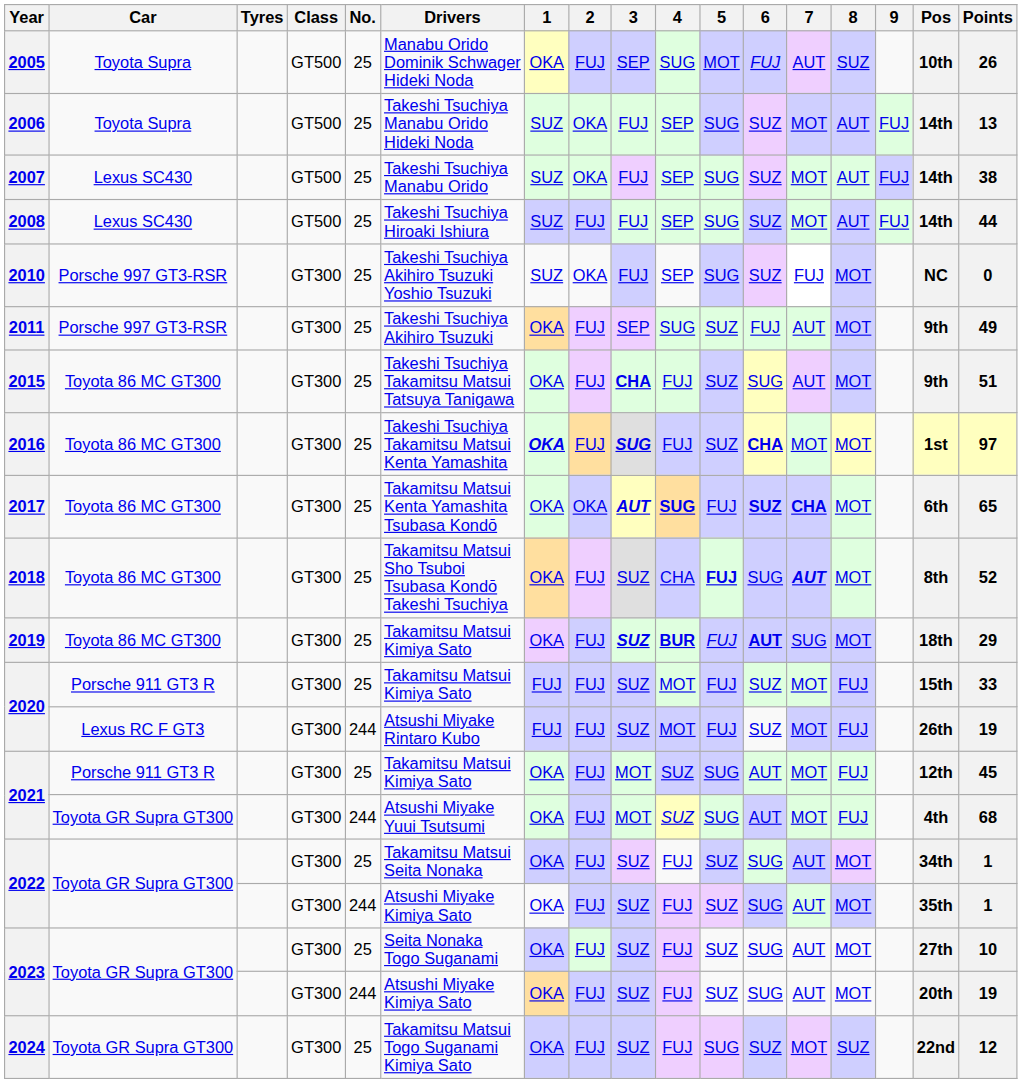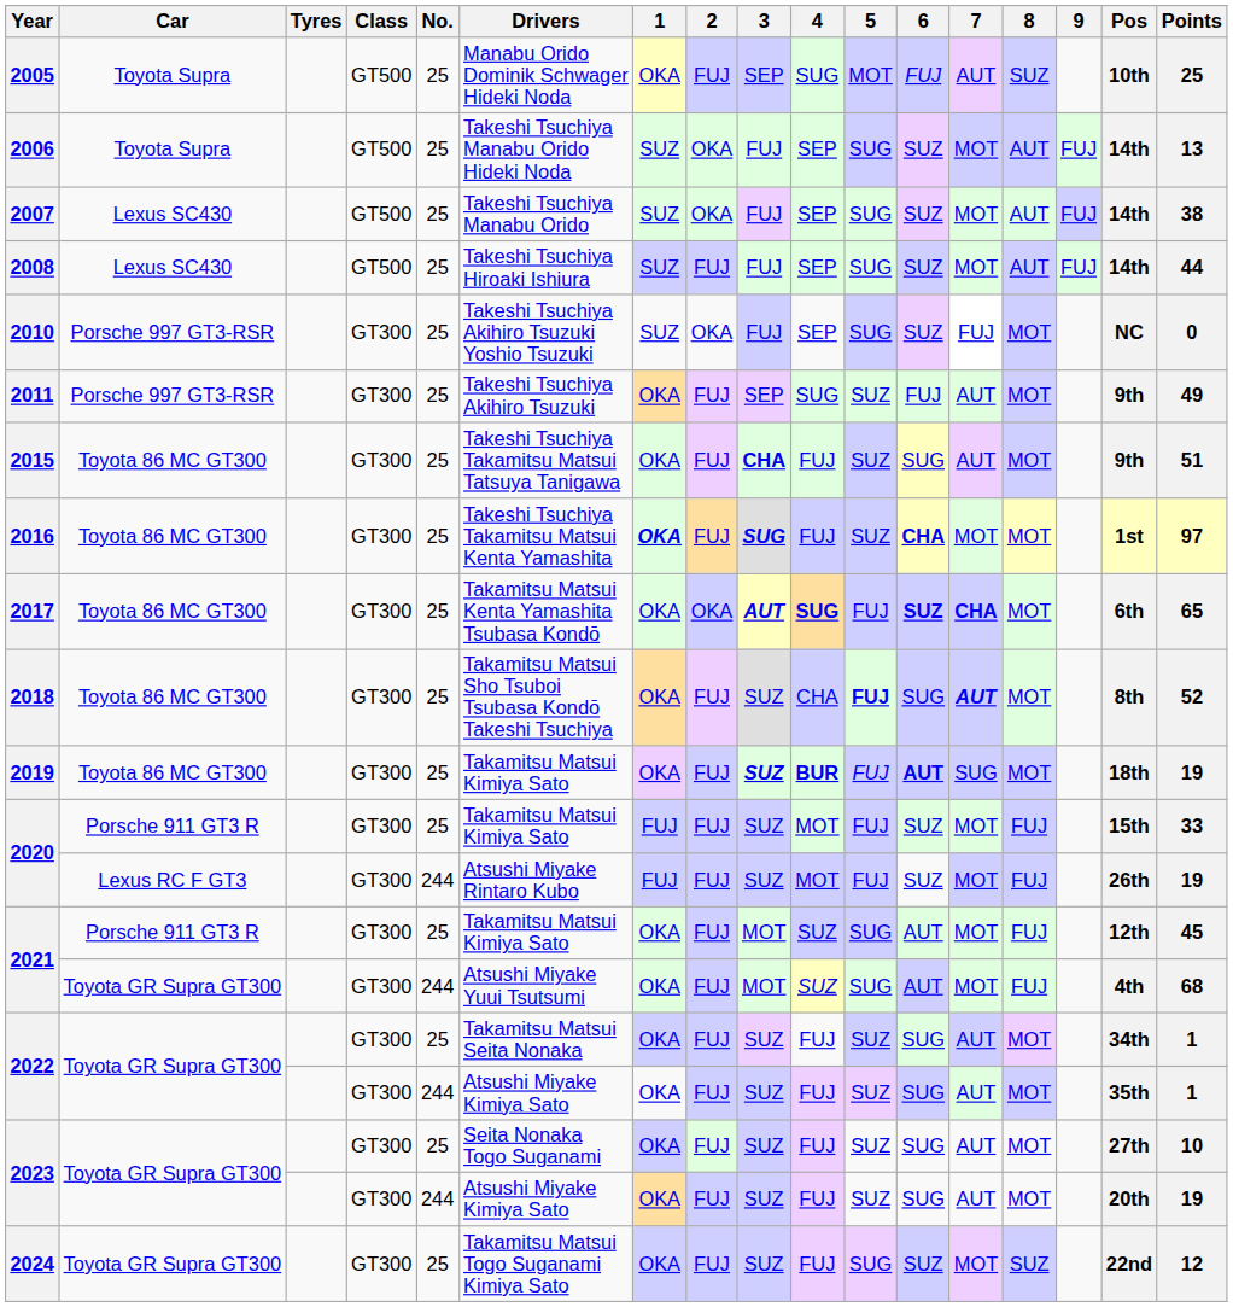 <table class="wikitable" style="text-align:center; font-size:90%">
 <tr>
 <th>Year</th>
 <th>Car</th>
 <th>Tyres</th>
 <th>Class</th>
 <th>No.</th>
 <th>Drivers</th>
 <th>1</th>
 <th>2</th>
 <th>3</th>
 <th>4</th>
 <th>5</th>
 <th>6</th>
 <th>7</th>
 <th>8</th>
 <th>9</th>
 <th>Pos</th>
 <th>Points</th>
 </tr>
 <tr>
 <th><a href='#'>2005</a></th>
 <td><a href='#'>Toyota Supra</a></td>
 <td></td>
 <td>GT500</td>
 <td>25</td>
 <td align="left"> <a href='#'>Manabu Orido</a><br> <a href='#'>Dominik Schwager</a><br> <a href='#'>Hideki Noda</a></td>
 <td style="background:#ffffbf;"><a href='#'>OKA</a><br></td>
 <td style="background:#cfcfff;"><a href='#'>FUJ</a><br></td>
 <td style="background:#cfcfff;"><a href='#'>SEP</a><br></td>
 <td style="background:#dfffdf;"><a href='#'>SUG</a><br></td>
 <td style="background:#cfcfff;"><a href='#'>MOT</a><br></td>
 <td style="background:#cfcfff;"><a href='#'><em>FUJ</em></a><br></td>
 <td style="background:#EFCFFF;"><a href='#'>AUT</a><br></td>
 <td style="background:#cfcfff;"><a href='#'>SUZ</a><br></td>
 <td></td>
 <th>10th</th>
-<th>26</th>
+<th>25</th>
 </tr>
 <tr>
 <th><a href='#'>2006</a></th>
 <td><a href='#'>Toyota Supra</a></td>
 <td></td>
 <td>GT500</td>
 <td>25</td>
 <td align="left"> <a href='#'>Takeshi Tsuchiya</a><br> <a href='#'>Manabu Orido</a><br> <a href='#'>Hideki Noda</a></td>
 <td style="background:#dfffdf;"><a href='#'>SUZ</a><br></td>
 <td style="background:#dfffdf;"><a href='#'>OKA</a><br></td>
 <td style="background:#dfffdf;"><a href='#'>FUJ</a><br></td>
 <td style="background:#dfffdf;"><a href='#'>SEP</a><br></td>
 <td style="background:#cfcfff;"><a href='#'>SUG</a><br></td>
 <td style="background:#EFCFFF;"><a href='#'>SUZ</a><br></td>
 <td style="background:#cfcfff;"><a href='#'>MOT</a><br></td>
 <td style="background:#cfcfff;"><a href='#'>AUT</a><br></td>
 <td style="background:#dfffdf;"><a href='#'>FUJ</a><br></td>
 <th>14th</th>
 <th>13</th>
 </tr>
 <tr>
 <th><a href='#'>2007</a></th>
 <td><a href='#'>Lexus SC430</a></td>
 <td></td>
 <td>GT500</td>
 <td>25</td>
 <td align="left"> <a href='#'>Takeshi Tsuchiya</a><br> <a href='#'>Manabu Orido</a></td>
 <td style="background:#dfffdf;"><a href='#'>SUZ</a><br></td>
 <td style="background:#dfffdf;"><a href='#'>OKA</a><br></td>
 <td style="background:#EFCFFF;"><a href='#'>FUJ</a><br></td>
 <td style="background:#dfffdf;"><a href='#'>SEP</a><br></td>
 <td style="background:#dfffdf;"><a href='#'>SUG</a><br></td>
 <td style="background:#EFCFFF;"><a href='#'>SUZ</a><br></td>
 <td style="background:#dfffdf;"><a href='#'>MOT</a><br></td>
 <td style="background:#dfffdf;"><a href='#'>AUT</a><br></td>
 <td style="background:#cfcfff;"><a href='#'>FUJ</a><br></td>
 <th>14th</th>
 <th>38</th>
 </tr>
 <tr>
 <th><a href='#'>2008</a></th>
 <td><a href='#'>Lexus SC430</a></td>
 <td></td>
 <td>GT500</td>
 <td>25</td>
 <td align="left"> <a href='#'>Takeshi Tsuchiya</a><br> <a href='#'>Hiroaki Ishiura</a></td>
 <td style="background:#cfcfff;"><a href='#'>SUZ</a><br></td>
 <td style="background:#cfcfff;"><a href='#'>FUJ</a><br></td>
 <td style="background:#dfffdf;"><a href='#'>FUJ</a><br></td>
 <td style="background:#dfffdf;"><a href='#'>SEP</a><br></td>
 <td style="background:#dfffdf;"><a href='#'>SUG</a><br></td>
 <td style="background:#cfcfff;"><a href='#'>SUZ</a><br></td>
 <td style="background:#dfffdf;"><a href='#'>MOT</a><br></td>
 <td style="background:#cfcfff;"><a href='#'>AUT</a><br></td>
 <td style="background:#dfffdf;"><a href='#'>FUJ</a><br></td>
 <th>14th</th>
 <th>44</th>
 </tr>
 <tr>
 <th><a href='#'>2010</a></th>
 <td><a href='#'>Porsche 997 GT3-RSR</a></td>
 <td></td>
 <td>GT300</td>
 <td>25</td>
 <td align="left"> <a href='#'>Takeshi Tsuchiya</a><br> <a href='#'>Akihiro Tsuzuki</a><br> <a href='#'>Yoshio Tsuzuki</a></td>
 <td><a href='#'>SUZ</a></td>
 <td><a href='#'>OKA</a></td>
 <td style="background:#cfcfff;"><a href='#'>FUJ</a><br></td>
 <td><a href='#'>SEP</a></td>
 <td style="background:#cfcfff;"><a href='#'>SUG</a><br></td>
 <td style="background:#efcfff;"><a href='#'>SUZ</a><br></td>
 <td style="background:#fff;"><a href='#'>FUJ</a><br></td>
 <td style="background:#cfcfff;"><a href='#'>MOT</a><br></td>
 <td></td>
 <th>NC</th>
 <th>0</th>
 </tr>
 <tr>
 <th><a href='#'>2011</a></th>
 <td><a href='#'>Porsche 997 GT3-RSR</a></td>
 <td></td>
 <td>GT300</td>
 <td>25</td>
 <td align="left"> <a href='#'>Takeshi Tsuchiya</a><br> <a href='#'>Akihiro Tsuzuki</a></td>
 <td style="background:#ffdf9f;"><a href='#'>OKA</a><br></td>
 <td style="background:#efcfff;"><a href='#'>FUJ</a><br></td>
 <td style="background:#efcfff;"><a href='#'>SEP</a><br></td>
 <td style="background:#dfffdf;"><a href='#'>SUG</a><br></td>
 <td style="background:#dfffdf;"><a href='#'>SUZ</a><br></td>
 <td style="background:#dfffdf;"><a href='#'>FUJ</a><br></td>
 <td style="background:#dfffdf;"><a href='#'>AUT</a><br></td>
 <td style="background:#cfcfff;"><a href='#'>MOT</a><br></td>
 <td></td>
 <th>9th</th>
 <th>49</th>
 </tr>
 <tr>
 <th><a href='#'>2015</a></th>
 <td><a href='#'>Toyota 86 MC GT300</a></td>
 <td></td>
 <td>GT300</td>
 <td>25</td>
 <td align="left"> <a href='#'>Takeshi Tsuchiya</a><br> <a href='#'>Takamitsu Matsui</a><br> <a href='#'>Tatsuya Tanigawa</a></td>
 <td style="background:#dfffdf;"><a href='#'>OKA</a><br></td>
 <td style="background:#efcfff;"><a href='#'>FUJ</a><br></td>
 <td style="background:#dfffdf;"><a href='#'><strong>CHA</strong></a><br></td>
 <td style="background:#dfffdf;"><a href='#'>FUJ</a><br></td>
 <td style="background:#cfcfff;"><a href='#'>SUZ</a><br></td>
 <td style="background:#ffffbf;"><a href='#'>SUG</a><br></td>
 <td style="background:#efcfff;"><a href='#'>AUT</a><br></td>
 <td style="background:#cfcfff;"><a href='#'>MOT</a><br></td>
 <td></td>
 <th>9th</th>
 <th>51</th>
 </tr>
 <tr>
 <th><a href='#'>2016</a></th>
 <td><a href='#'>Toyota 86 MC GT300</a></td>
 <td></td>
 <td>GT300</td>
 <td>25</td>
 <td align="left"> <a href='#'>Takeshi Tsuchiya</a><br> <a href='#'>Takamitsu Matsui</a><br> <a href='#'>Kenta Yamashita</a></td>
 <td style="background:#dfffdf;"><a href='#'><strong><em>OKA</em></strong></a><br></td>
 <td style="background:#ffdf9f;"><a href='#'>FUJ</a><br></td>
 <td style="background:#dfdfdf;"><a href='#'><strong><em>SUG</em></strong></a><br></td>
 <td style="background:#cfcfff;"><a href='#'>FUJ</a><br></td>
 <td style="background:#cfcfff;"><a href='#'>SUZ</a><br></td>
 <td style="background:#ffffbf;"><a href='#'><strong>CHA</strong></a><br></td>
 <td style="background:#dfffdf;"><a href='#'>MOT</a><br></td>
 <td style="background:#ffffbf;"><a href='#'>MOT</a><br></td>
 <td></td>
 <th style="background:#ffffbf;">1st</th>
 <th style="background:#ffffbf;">97</th>
 </tr>
 <tr>
 <th><a href='#'>2017</a></th>
 <td><a href='#'>Toyota 86 MC GT300</a></td>
 <td></td>
 <td>GT300</td>
 <td>25</td>
 <td align="left"> <a href='#'>Takamitsu Matsui</a><br> <a href='#'>Kenta Yamashita</a><br> <a href='#'>Tsubasa Kondō</a></td>
 <td style="background:#dfffdf;"><a href='#'>OKA</a><br></td>
 <td style="background:#cfcfff;"><a href='#'>OKA</a><br></td>
 <td style="background:#ffffbf;"><a href='#'><strong><em>AUT</em></strong></a><br></td>
 <td style="background:#ffdf9f;"><a href='#'><strong>SUG</strong></a><br></td>
 <td style="background:#cfcfff;"><a href='#'>FUJ</a><br></td>
 <td style="background:#cfcfff;"><a href='#'><strong>SUZ</strong></a><br></td>
 <td style="background:#cfcfff;"><a href='#'><strong>CHA</strong></a><br></td>
 <td style="background:#dfffdf;"><a href='#'>MOT</a><br></td>
 <td></td>
 <th>6th</th>
 <th>65</th>
 </tr>
 <tr>
 <th><a href='#'>2018</a></th>
 <td><a href='#'>Toyota 86 MC GT300</a></td>
 <td></td>
 <td>GT300</td>
 <td>25</td>
 <td align="left"> <a href='#'>Takamitsu Matsui</a><br> <a href='#'>Sho Tsuboi</a><br> <a href='#'>Tsubasa Kondō</a><br> <a href='#'>Takeshi Tsuchiya</a></td>
 <td style="background:#ffdf9f;"><a href='#'>OKA</a><br></td>
 <td style="background:#efcfff;"><a href='#'>FUJ</a><br></td>
 <td style="background:#dfdfdf;"><a href='#'>SUZ</a><br></td>
 <td style="background:#cfcfff;"><a href='#'>CHA</a><br></td>
 <td style="background:#dfffdf;"><a href='#'><strong>FUJ</strong></a><br></td>
 <td style="background:#cfcfff;"><a href='#'>SUG</a><br></td>
 <td style="background:#cfcfff;"><a href='#'><strong><em>AUT</em></strong></a><br></td>
 <td style="background:#dfffdf;"><a href='#'>MOT</a><br></td>
 <td></td>
 <th>8th</th>
 <th>52</th>
 </tr>
 <tr>
 <th><a href='#'>2019</a></th>
 <td><a href='#'>Toyota 86 MC GT300</a></td>
 <td></td>
 <td>GT300</td>
 <td>25</td>
 <td align="left"> <a href='#'>Takamitsu Matsui</a><br> <a href='#'>Kimiya Sato</a></td>
 <td style="background:#efcfff;"><a href='#'>OKA</a><br></td>
 <td style="background:#cfcfff;"><a href='#'>FUJ</a><br></td>
 <td style="background:#dfffdf;"><a href='#'><strong><em>SUZ</em></strong></a><br></td>
 <td style="background:#dfffdf;"><a href='#'><strong>BUR</strong></a><br></td>
 <td style="background:#cfcfff;"><a href='#'><em>FUJ</em></a><br></td>
 <td style="background:#cfcfff;"><a href='#'><strong>AUT</strong></a><br></td>
 <td style="background:#cfcfff;"><a href='#'>SUG</a><br></td>
 <td style="background:#cfcfff;"><a href='#'>MOT</a><br></td>
 <td></td>
 <th>18th</th>
-<th>29</th>
+<th>19</th>
 </tr>
 <tr>
 <th rowspan="2"><a href='#'>2020</a></th>
 <td><a href='#'>Porsche 911 GT3 R</a></td>
 <td></td>
 <td>GT300</td>
 <td>25</td>
 <td align="left"> <a href='#'>Takamitsu Matsui</a><br> <a href='#'>Kimiya Sato</a></td>
 <td style="background:#cfcfff;"><a href='#'>FUJ</a><br></td>
 <td style="background:#cfcfff;"><a href='#'>FUJ</a><br></td>
 <td style="background:#cfcfff;"><a href='#'>SUZ</a><br></td>
 <td style="background:#dfffdf;"><a href='#'>MOT</a><br></td>
 <td style="background:#cfcfff;"><a href='#'>FUJ</a><br></td>
 <td style="background:#dfffdf;"><a href='#'>SUZ</a><br></td>
 <td style="background:#dfffdf;"><a href='#'>MOT</a><br></td>
 <td style="background:#cfcfff;"><a href='#'>FUJ</a><br></td>
 <td></td>
 <th>15th</th>
 <th>33</th>
 </tr>
 <tr>
 <td><a href='#'>Lexus RC F GT3</a></td>
 <td></td>
 <td>GT300</td>
 <td>244</td>
 <td align="left"> <a href='#'>Atsushi Miyake</a><br> <a href='#'>Rintaro Kubo</a></td>
 <td style="background:#cfcfff;"><a href='#'>FUJ</a><br></td>
 <td style="background:#cfcfff;"><a href='#'>FUJ</a><br></td>
 <td style="background:#cfcfff;"><a href='#'>SUZ</a><br></td>
 <td style="background:#cfcfff;"><a href='#'>MOT</a><br></td>
 <td style="background:#cfcfff;"><a href='#'>FUJ</a><br></td>
 <td><a href='#'>SUZ</a><br></td>
 <td style="background:#cfcfff;"><a href='#'>MOT</a><br></td>
 <td style="background:#cfcfff;"><a href='#'>FUJ</a><br></td>
 <td></td>
 <th>26th</th>
 <th>19</th>
 </tr>
 <tr>
 <th rowspan="2"><a href='#'>2021</a></th>
 <td><a href='#'>Porsche 911 GT3 R</a></td>
 <td></td>
 <td>GT300</td>
 <td>25</td>
 <td align="left"> <a href='#'>Takamitsu Matsui</a><br> <a href='#'>Kimiya Sato</a></td>
 <td style="background:#dfffdf;"><a href='#'>OKA</a><br></td>
 <td style="background:#cfcfff;"><a href='#'>FUJ</a><br></td>
 <td style="background:#dfffdf;"><a href='#'>MOT</a><br></td>
 <td style="background:#cfcfff;"><a href='#'>SUZ</a><br></td>
 <td style="background:#cfcfff;"><a href='#'>SUG</a><br></td>
 <td style="background:#dfffdf;"><a href='#'>AUT</a><br></td>
 <td style="background:#dfffdf;"><a href='#'>MOT</a><br></td>
 <td style="background:#dfffdf;"><a href='#'>FUJ</a><br></td>
 <td></td>
 <th>12th</th>
 <th>45</th>
 </tr>
 <tr>
 <td><a href='#'>Toyota GR Supra GT300</a></td>
 <td></td>
 <td>GT300</td>
 <td>244</td>
 <td align="left"> <a href='#'>Atsushi Miyake</a><br> <a href='#'>Yuui Tsutsumi</a></td>
 <td style="background:#dfffdf;"><a href='#'>OKA</a><br></td>
 <td style="background:#cfcfff;"><a href='#'>FUJ</a><br></td>
 <td style="background:#dfffdf;"><a href='#'>MOT</a><br></td>
 <td style="background:#ffffbf;"><a href='#'><em>SUZ</em></a><br></td>
 <td style="background:#dfffdf;"><a href='#'>SUG</a><br></td>
 <td style="background:#cfcfff;"><a href='#'>AUT</a><br></td>
 <td style="background:#dfffdf;"><a href='#'>MOT</a><br></td>
 <td style="background:#dfffdf;"><a href='#'>FUJ</a><br></td>
 <td></td>
 <th>4th</th>
 <th>68</th>
 </tr>
 <tr>
 <th rowspan="2"><a href='#'>2022</a></th>
 <td rowspan="2"><a href='#'>Toyota GR Supra GT300</a></td>
 <td></td>
 <td>GT300</td>
 <td>25</td>
 <td align="left"> <a href='#'>Takamitsu Matsui</a><br> <a href='#'>Seita Nonaka</a></td>
 <td style="background:#cfcfff;"><a href='#'>OKA</a><br></td>
 <td style="background:#cfcfff;"><a href='#'>FUJ</a><br></td>
 <td style="background:#efcfff;"><a href='#'>SUZ</a><br></td>
 <td><a href='#'>FUJ</a></td>
 <td style="background:#cfcfff;"><a href='#'>SUZ</a><br></td>
 <td style="background:#dfffdf;"><a href='#'>SUG</a><br></td>
 <td style="background:#cfcfff;"><a href='#'>AUT</a><br></td>
 <td style="background:#efcfff;"><a href='#'>MOT</a><br></td>
 <td></td>
 <th>34th</th>
 <th>1</th>
 </tr>
 <tr>
 <td></td>
 <td>GT300</td>
 <td>244</td>
 <td align="left"> <a href='#'>Atsushi Miyake</a><br> <a href='#'>Kimiya Sato</a></td>
 <td><a href='#'>OKA</a></td>
 <td style="background:#cfcfff;"><a href='#'>FUJ</a><br></td>
 <td style="background:#cfcfff;"><a href='#'>SUZ</a><br></td>
 <td style="background:#efcfff;"><a href='#'>FUJ</a><br></td>
 <td style="background:#efcfff;"><a href='#'>SUZ</a><br></td>
 <td style="background:#cfcfff;"><a href='#'>SUG</a><br></td>
 <td style="background:#dfffdf;"><a href='#'>AUT</a><br></td>
 <td style="background:#cfcfff;"><a href='#'>MOT</a><br></td>
 <td></td>
 <th>35th</th>
 <th>1</th>
 </tr>
 <tr>
 <th rowspan="2"><a href='#'>2023</a></th>
 <td rowspan="2"><a href='#'>Toyota GR Supra GT300</a></td>
 <td></td>
 <td>GT300</td>
 <td>25</td>
 <td align="left"> <a href='#'>Seita Nonaka</a><br> <a href='#'>Togo Suganami</a></td>
 <td style="background:#cfcfff;"><a href='#'>OKA</a><br></td>
 <td style="background:#dfffdf;"><a href='#'>FUJ</a><br></td>
 <td style="background:#cfcfff;"><a href='#'>SUZ</a><br></td>
 <td style="background:#efcfff;"><a href='#'>FUJ</a><br></td>
 <td><a href='#'>SUZ</a></td>
 <td><a href='#'>SUG</a></td>
 <td><a href='#'>AUT</a></td>
 <td><a href='#'>MOT</a></td>
 <td></td>
 <th>27th</th>
 <th>10</th>
 </tr>
 <tr>
 <td></td>
 <td>GT300</td>
 <td>244</td>
 <td align="left"> <a href='#'>Atsushi Miyake</a><br> <a href='#'>Kimiya Sato</a></td>
 <td style="background:#ffdf9f;"><a href='#'>OKA</a><br></td>
 <td style="background:#cfcfff;"><a href='#'>FUJ</a><br></td>
 <td style="background:#cfcfff;"><a href='#'>SUZ</a><br></td>
 <td style="background:#efcfff;"><a href='#'>FUJ</a><br></td>
 <td><a href='#'>SUZ</a></td>
 <td><a href='#'>SUG</a></td>
 <td><a href='#'>AUT</a></td>
 <td><a href='#'>MOT</a></td>
 <td></td>
 <th>20th</th>
 <th>19</th>
 </tr>
 <tr>
 <th><a href='#'>2024</a></th>
 <td><a href='#'>Toyota GR Supra GT300</a></td>
 <td></td>
 <td>GT300</td>
 <td>25</td>
 <td align="left"> <a href='#'>Takamitsu Matsui</a><br> <a href='#'>Togo Suganami</a><br>  <a href='#'>Kimiya Sato</a></td>
 <td style="background:#cfcfff;"><a href='#'>OKA</a><br></td>
 <td style="background:#cfcfff;"><a href='#'>FUJ</a><br></td>
 <td style="background:#cfcfff;"><a href='#'>SUZ</a><br></td>
 <td style="background:#efcfff;"><a href='#'>FUJ</a><br></td>
 <td style="background:#efcfff;"><a href='#'>SUG</a><br></td>
 <td style="background:#cfcfff;"><a href='#'>SUZ</a><br></td>
 <td style="background:#efcfff;"><a href='#'>MOT</a><br></td>
 <td style="background:#cfcfff;"><a href='#'>SUZ</a><br></td>
 <td></td>
 <th>22nd</th>
 <th>12</th>
 </tr>
 </table>
